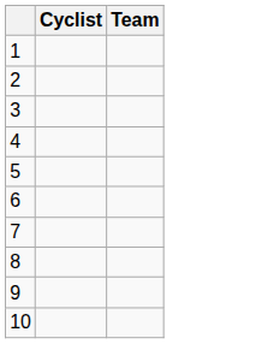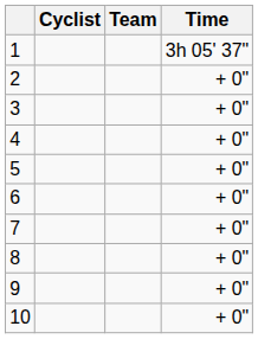 <table class="wikitable">
 <tr>
 <th></th>
 <th>Cyclist</th>
 <th>Team</th>
+<th>Time</th>
 </tr>
 <tr>
 <td>1</td>
 <td></td>
 <td></td>
+<td align="right">3h 05' 37"</td>
 </tr>
 <tr>
 <td>2</td>
 <td></td>
 <td></td>
+<td align="right">+ 0"</td>
 </tr>
 <tr>
 <td>3</td>
 <td></td>
 <td></td>
+<td align="right">+ 0"</td>
 </tr>
 <tr>
 <td>4</td>
 <td></td>
 <td></td>
+<td align="right">+ 0"</td>
 </tr>
 <tr>
 <td>5</td>
 <td> </td>
 <td></td>
+<td align="right">+ 0"</td>
 </tr>
 <tr>
 <td>6</td>
 <td></td>
 <td></td>
+<td align="right">+ 0"</td>
 </tr>
 <tr>
 <td>7</td>
 <td></td>
 <td></td>
+<td align="right">+ 0"</td>
 </tr>
 <tr>
 <td>8</td>
 <td></td>
 <td></td>
+<td align="right">+ 0"</td>
 </tr>
 <tr>
 <td>9</td>
 <td></td>
 <td></td>
+<td align="right">+ 0"</td>
 </tr>
 <tr>
 <td>10</td>
 <td></td>
 <td></td>
+<td align="right">+ 0"</td>
 </tr>
 </table>
